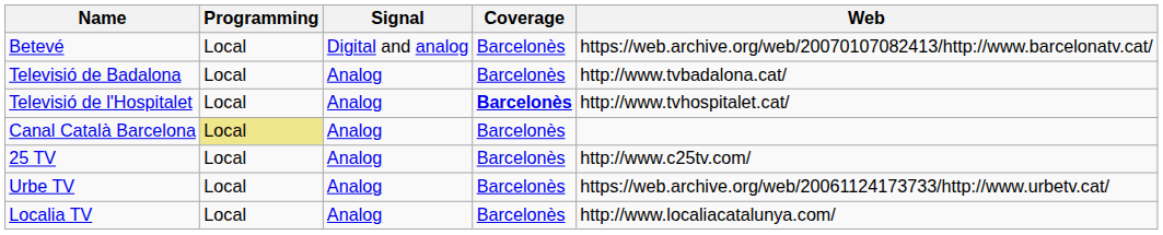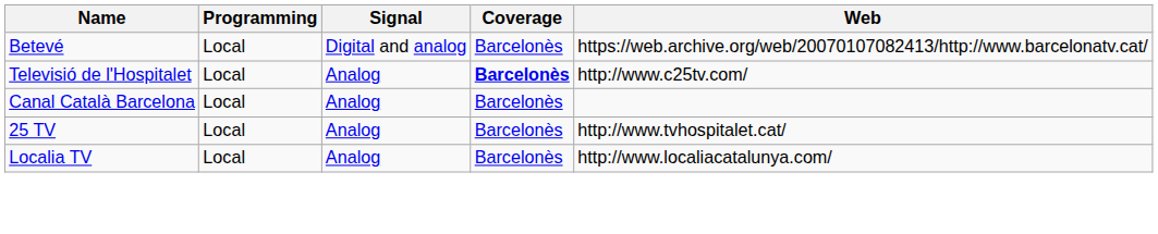 <table class="wikitable">
 <tr>
 <th>Name</th>
 <th>Programming</th>
 <th>Signal</th>
 <th>Coverage</th>
 <th>Web</th>
 </tr>
 <tr>
 <td><a href='#'>Betevé</a></td>
 <td>Local</td>
 <td><a href='#'>Digital</a> and <a href='#'>analog</a></td>
 <td><a href='#'>Barcelonès</a></td>
 <td>https://web.archive.org/web/20070107082413/http://www.barcelonatv.cat/</td>
 </tr>
 <tr>
-<td><a href='#'>Televisió de Badalona</a></td>
-<td>Local</td>
-<td><a href='#'>Analog</a></td>
-<td><a href='#'>Barcelonès</a></td>
-<td>http://www.tvbadalona.cat/</td>
-</tr>
-<tr>
 <td><a href='#'>Televisió de l'Hospitalet</a></td>
 <td>Local</td>
 <td><a href='#'>Analog</a></td>
 <td><strong><a href='#'>Barcelonès</a></strong></td>
-<td>http://www.tvhospitalet.cat/</td>
+<td>http://www.c25tv.com/</td>
 </tr>
 <tr>
 <td><a href='#'>Canal Català Barcelona</a></td>
-<td style="background: khaki;">Local</td>
+<td>Local</td>
 <td><a href='#'>Analog</a></td>
 <td><a href='#'>Barcelonès</a></td>
 <td></td>
 </tr>
 <tr>
 <td><a href='#'>25 TV</a></td>
 <td>Local</td>
 <td><a href='#'>Analog</a></td>
 <td><a href='#'>Barcelonès</a></td>
-<td>http://www.c25tv.com/</td>
-</tr>
-<tr>
-<td><a href='#'>Urbe TV</a></td>
-<td>Local</td>
-<td><a href='#'>Analog</a></td>
-<td><a href='#'>Barcelonès</a></td>
-<td>https://web.archive.org/web/20061124173733/http://www.urbetv.cat/</td>
+<td>http://www.tvhospitalet.cat/</td>
 </tr>
 <tr>
 <td><a href='#'>Localia TV</a></td>
 <td>Local</td>
 <td><a href='#'>Analog</a></td>
 <td><a href='#'>Barcelonès</a></td>
 <td>http://www.localiacatalunya.com/</td>
 </tr>
 </table>
